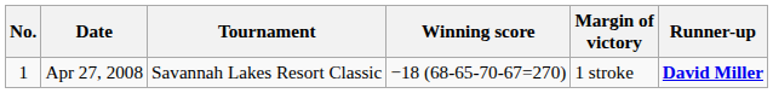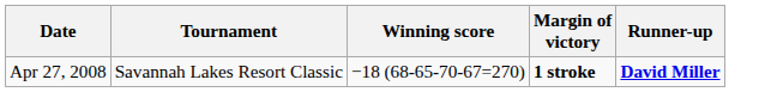 <table class="wikitable" style="font-size:95%;">
 <tr>
-<th>No.</th>
 <th>Date</th>
 <th>Tournament</th>
 <th>Winning score</th>
 <th>Margin of<br>victory</th>
 <th>Runner-up</th>
 </tr>
 <tr>
-<td align=center>1</td>
 <td align=right>Apr 27, 2008</td>
 <td>Savannah Lakes Resort Classic</td>
 <td>−18 (68-65-70-67=270)</td>
-<td>1 stroke</td>
+<td><strong>1 stroke</strong></td>
 <td><strong> <a href='#'>David Miller</a></strong></td>
 </tr>
 </table>
